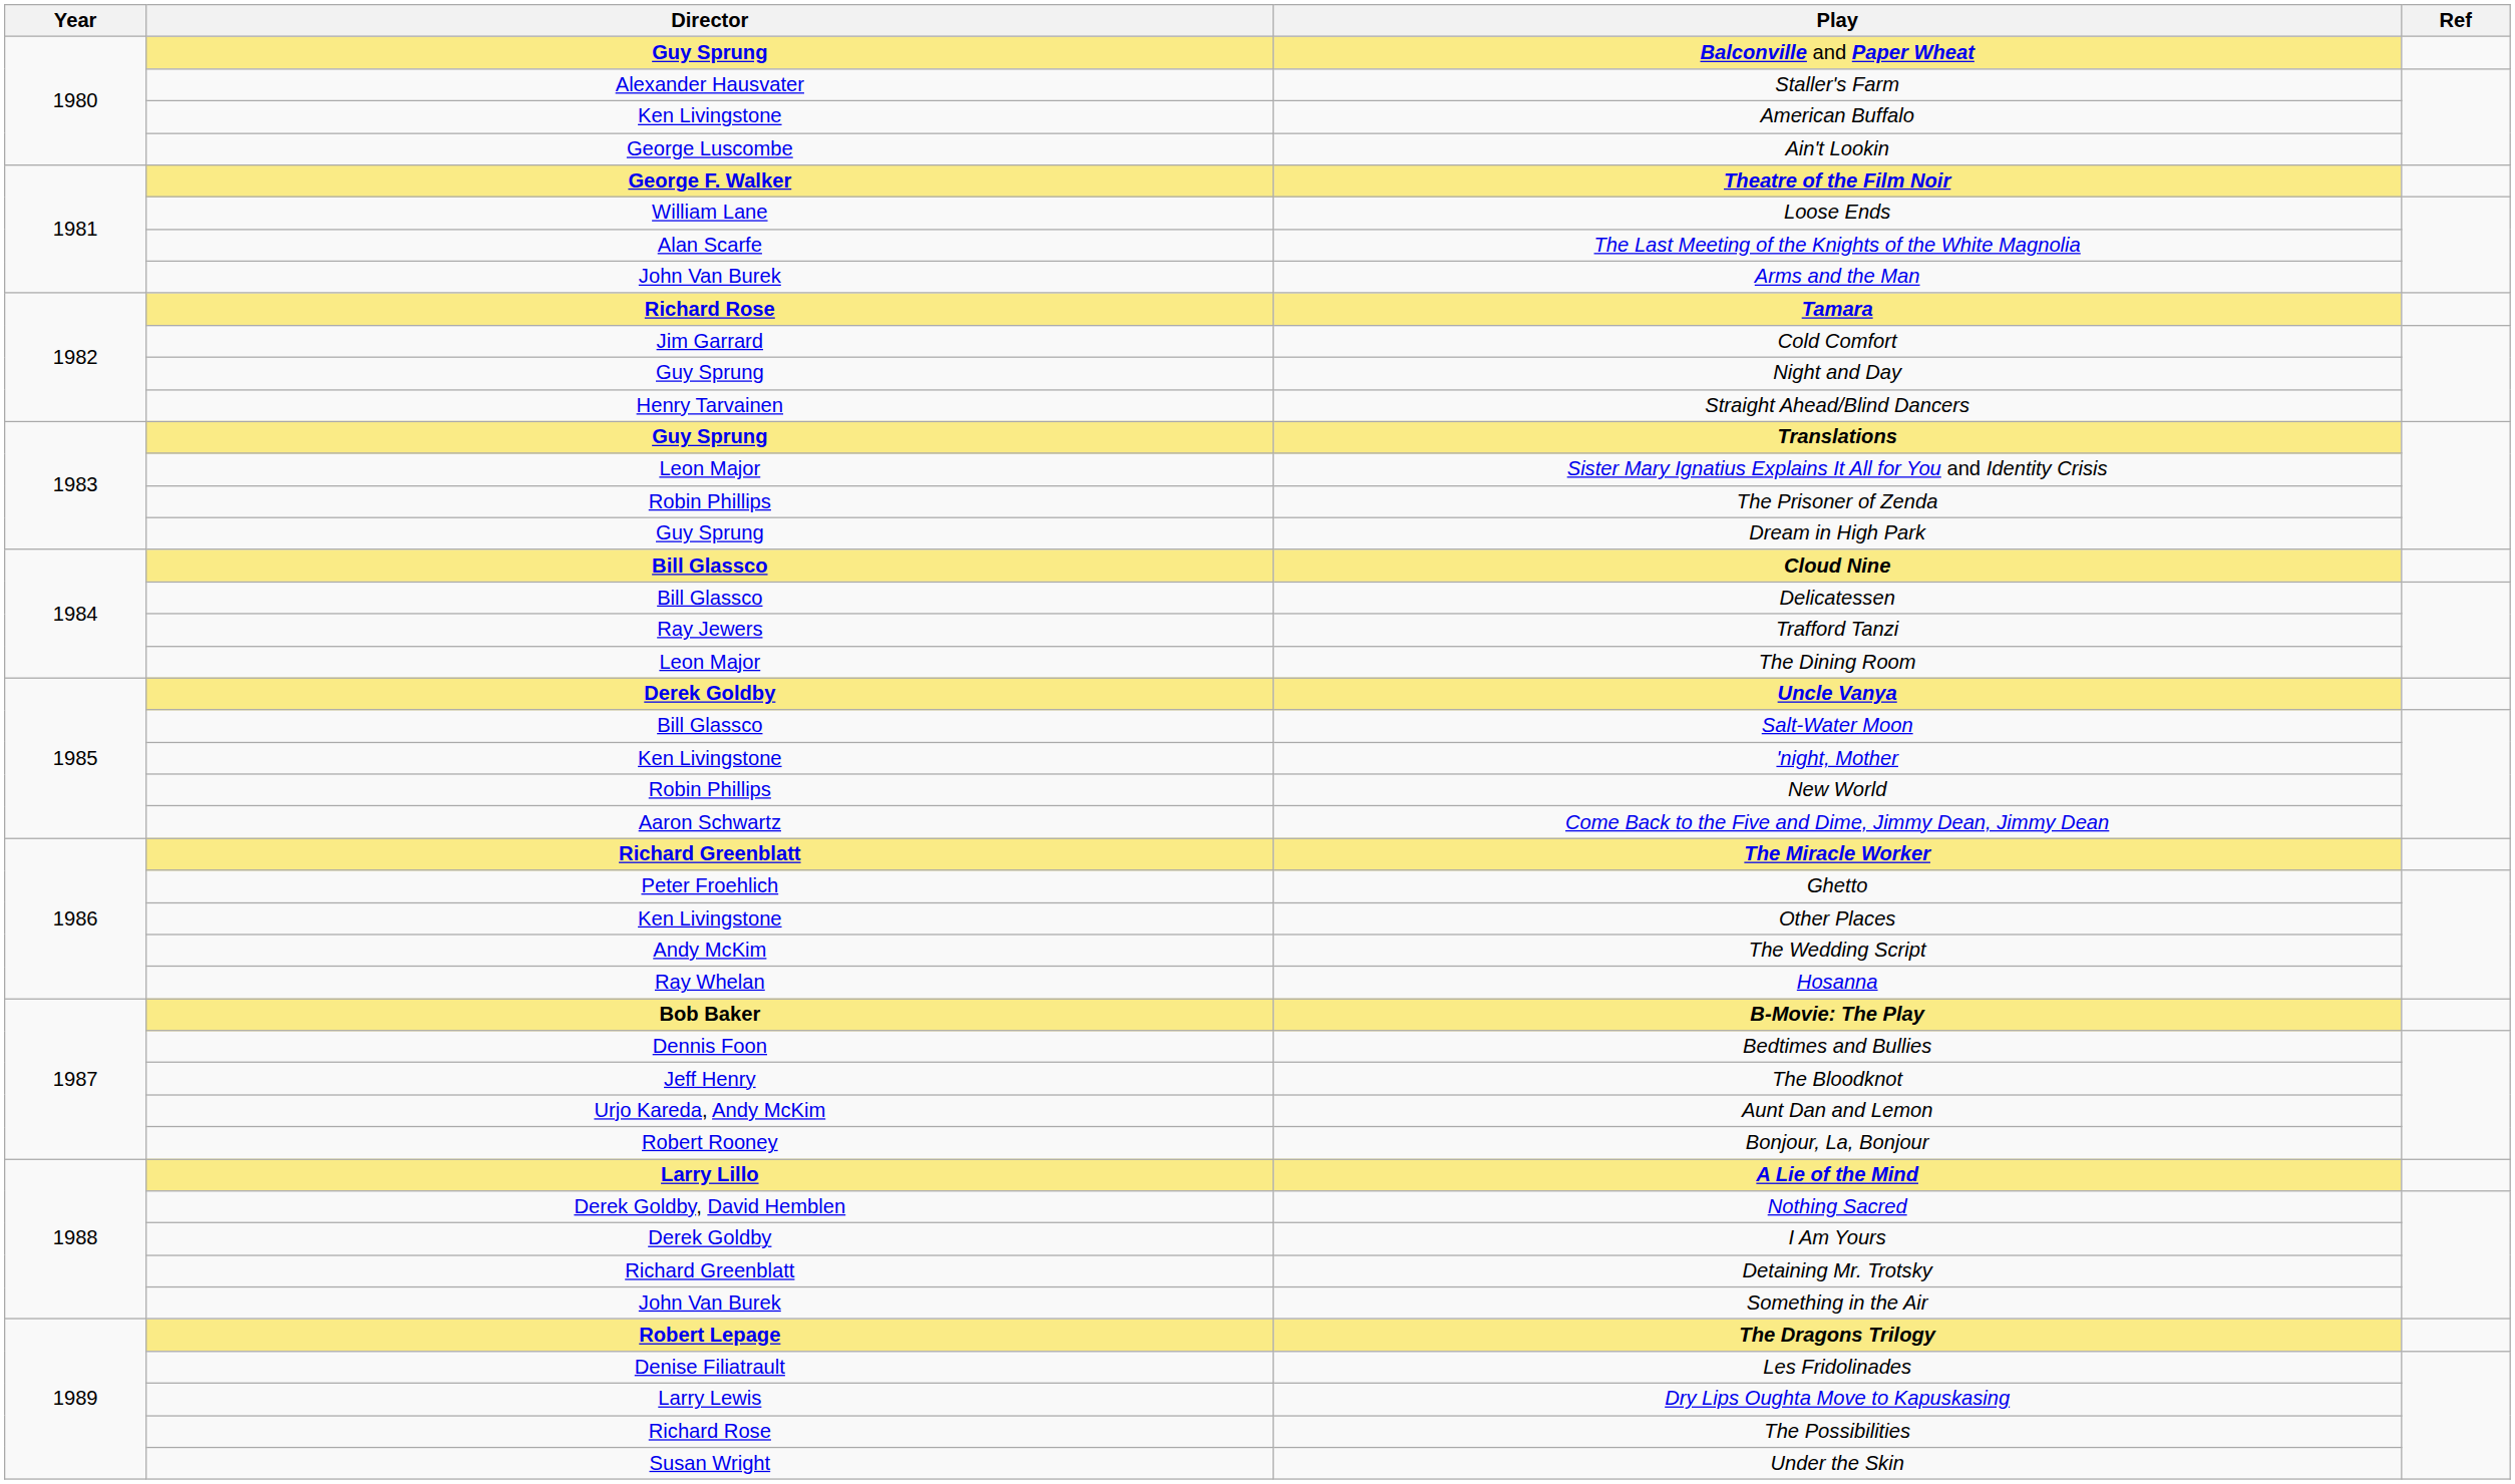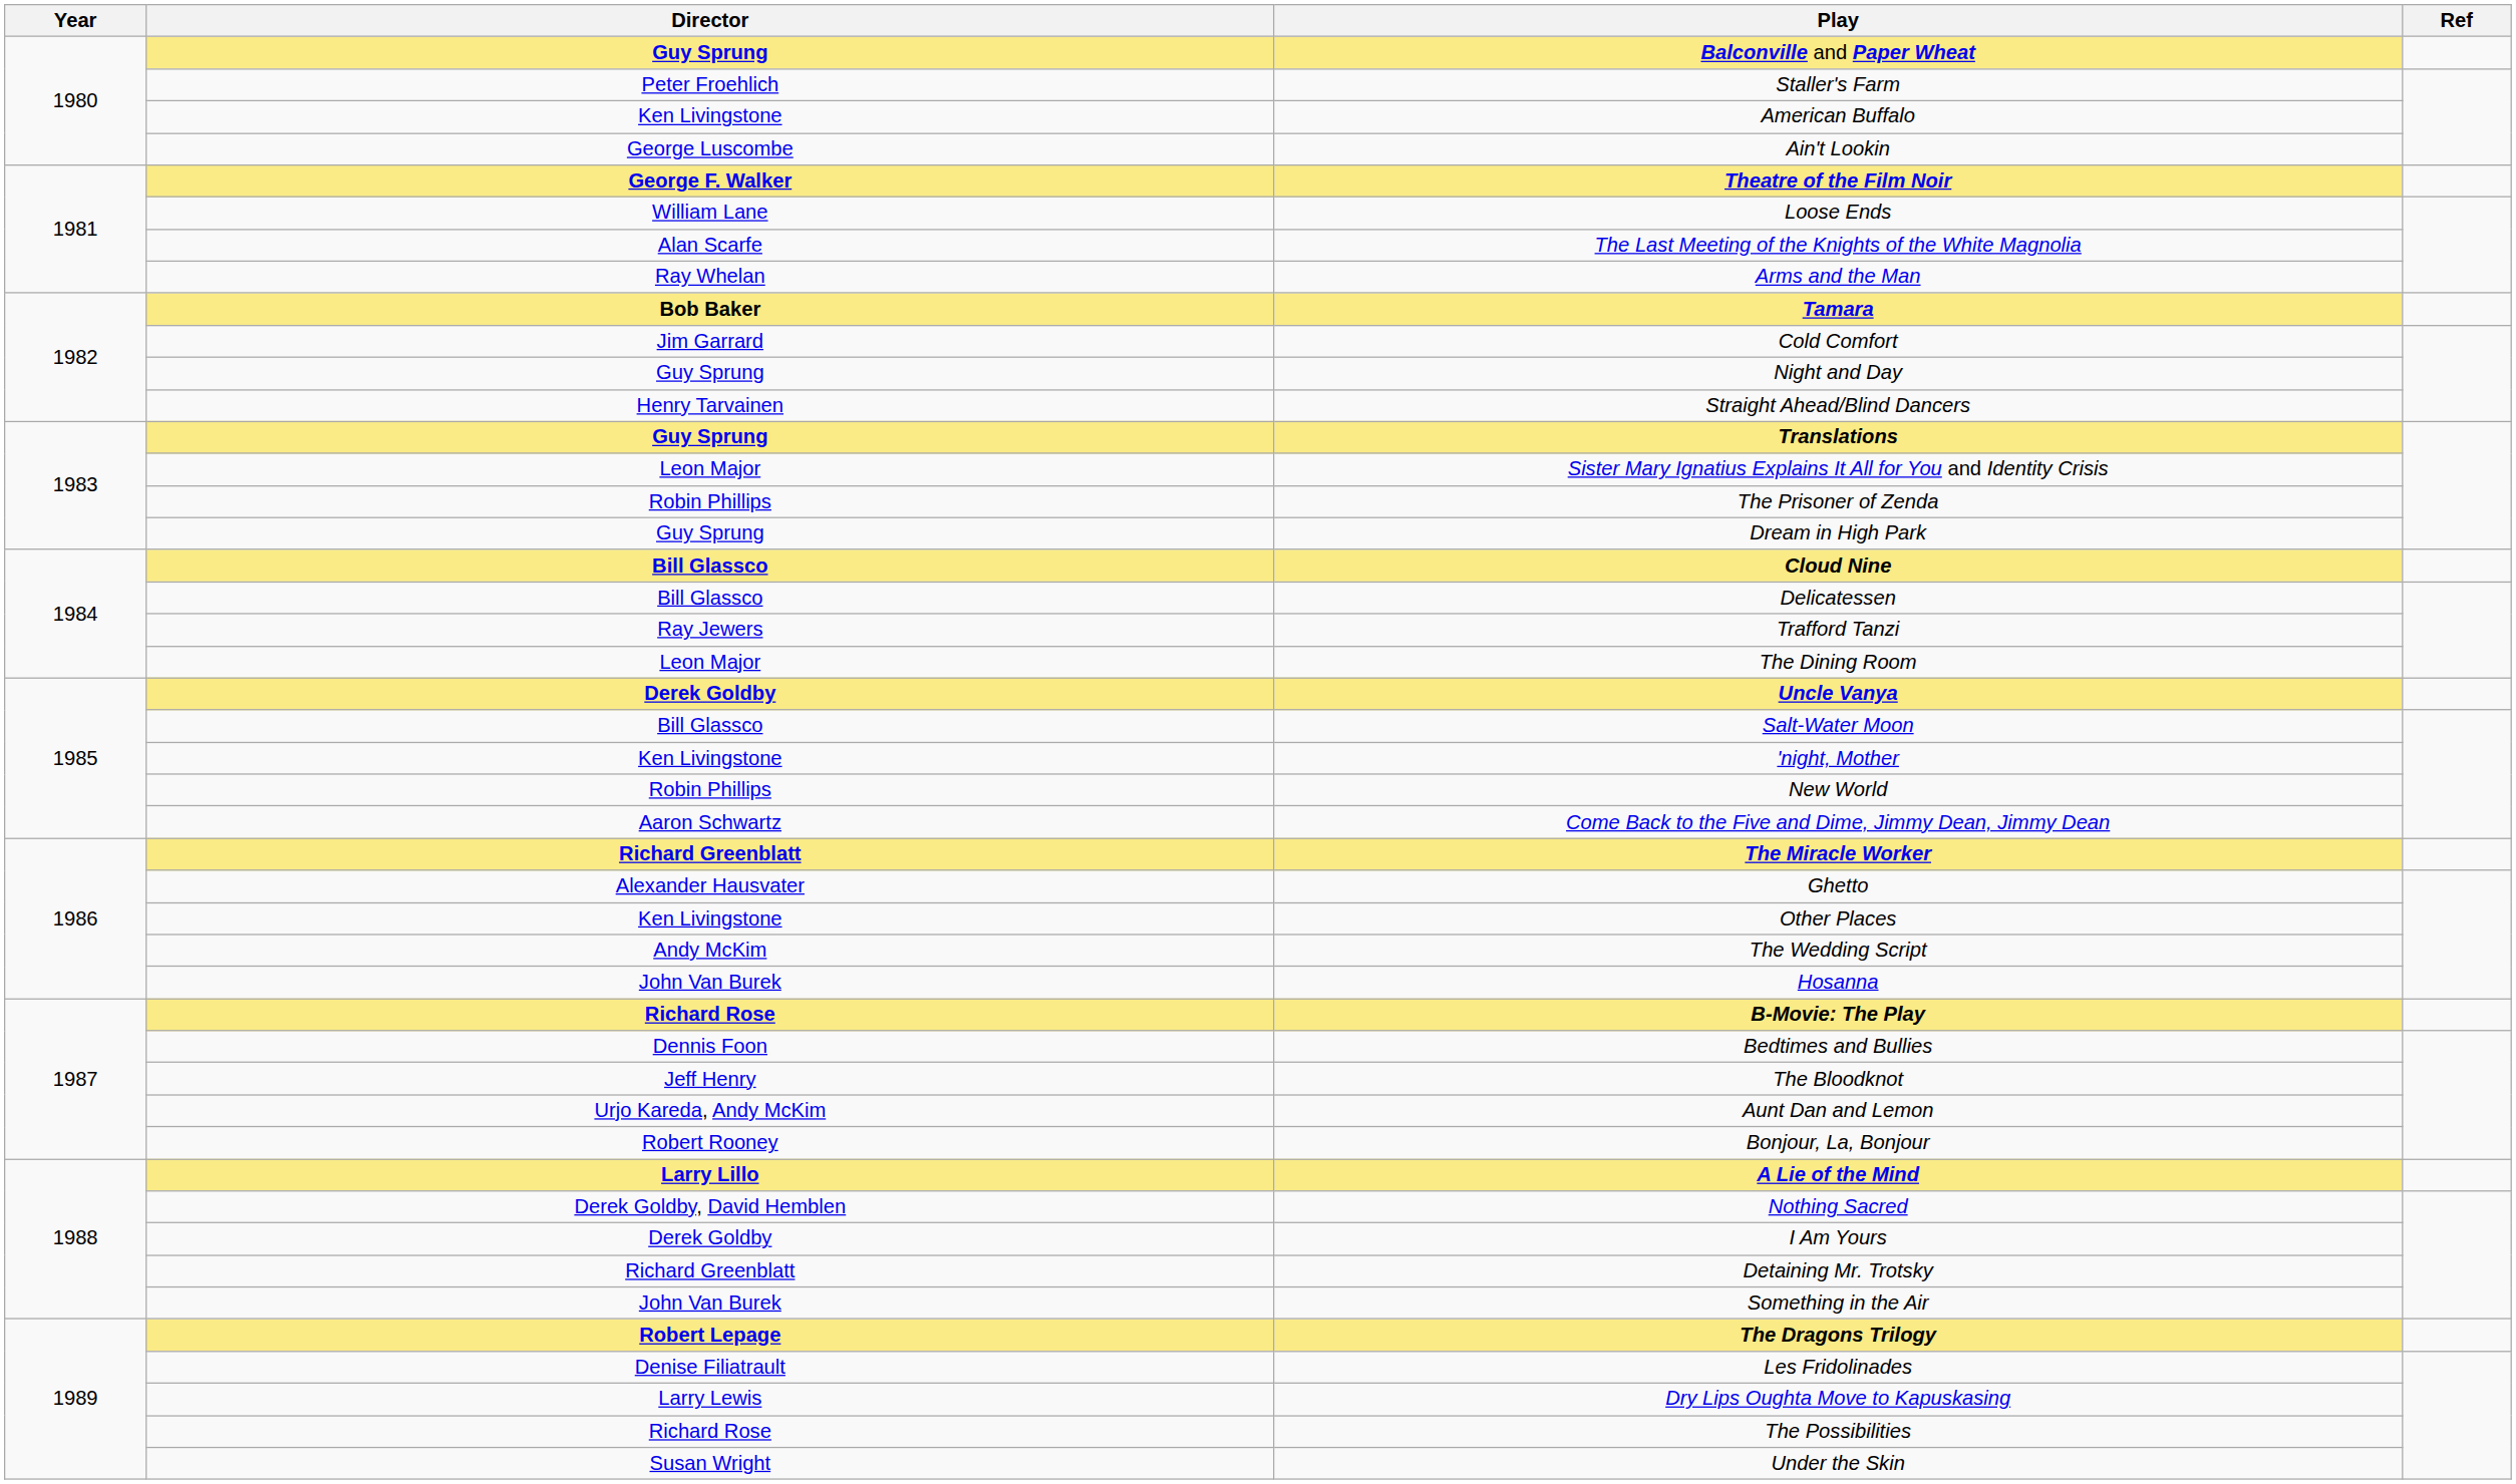 <table class="wikitable" width="100%" style="text-align:center;">
 <tr>
 <th>Year</th>
 <th width="45%">Director</th>
 <th width="45%">Play</th>
 <th>Ref</th>
 </tr>
 <tr>
 <td rowspan=4>1980</td>
 <td style="background:#FAEB86"><strong><a href='#'>Guy Sprung</a></strong></td>
 <td style="background:#FAEB86"><strong><em><a href='#'>Balconville</a></em></strong> and <strong><em><a href='#'>Paper Wheat</a></em></strong></td>
 <td></td>
 </tr>
 <tr>
-<td><a href='#'>Alexander Hausvater</a></td>
+<td><a href='#'>Peter Froehlich</a></td>
 <td><em>Staller's Farm</em></td>
 <td rowspan=3></td>
 </tr>
 <tr>
 <td><a href='#'>Ken Livingstone</a></td>
 <td><em>American Buffalo</em></td>
 </tr>
 <tr>
 <td><a href='#'>George Luscombe</a></td>
 <td><em>Ain't Lookin</em></td>
 </tr>
 <tr>
 <td rowspan=4>1981</td>
 <td style="background:#FAEB86"><strong><a href='#'>George F. Walker</a></strong></td>
 <td style="background:#FAEB86"><strong><em><a href='#'>Theatre of the Film Noir</a></em></strong></td>
 <td></td>
 </tr>
 <tr>
 <td><a href='#'>William Lane</a></td>
 <td><em>Loose Ends</em></td>
 <td rowspan=3></td>
 </tr>
 <tr>
 <td><a href='#'>Alan Scarfe</a></td>
 <td><em><a href='#'>The Last Meeting of the Knights of the White Magnolia</a></em></td>
 </tr>
 <tr>
-<td><a href='#'>John Van Burek</a></td>
+<td><a href='#'>Ray Whelan</a></td>
 <td><em><a href='#'>Arms and the Man</a></em></td>
 </tr>
 <tr>
 <td rowspan=4>1982</td>
-<td style="background:#FAEB86"><strong><a href='#'>Richard Rose</a></strong></td>
+<td style="background:#FAEB86"><strong>Bob Baker</strong></td>
 <td style="background:#FAEB86"><strong><em><a href='#'>Tamara</a></em></strong></td>
 <td></td>
 </tr>
 <tr>
 <td><a href='#'>Jim Garrard</a></td>
 <td><em>Cold Comfort</em></td>
 <td rowspan=3></td>
 </tr>
 <tr>
 <td><a href='#'>Guy Sprung</a></td>
 <td><em>Night and Day</em></td>
 </tr>
 <tr>
 <td><a href='#'>Henry Tarvainen</a></td>
 <td><em>Straight Ahead/Blind Dancers</em></td>
 </tr>
 <tr>
 <td rowspan=4>1983</td>
 <td style="background:#FAEB86"><strong><a href='#'>Guy Sprung</a></strong></td>
 <td style="background:#FAEB86"><strong><em>Translations</em></strong></td>
 <td rowspan=4></td>
 </tr>
 <tr>
 <td><a href='#'>Leon Major</a></td>
 <td><em><a href='#'>Sister Mary Ignatius Explains It All for You</a></em> and <em>Identity Crisis</em></td>
 </tr>
 <tr>
 <td><a href='#'>Robin Phillips</a></td>
 <td><em>The Prisoner of Zenda</em></td>
 </tr>
 <tr>
 <td><a href='#'>Guy Sprung</a></td>
 <td><em>Dream in High Park</em></td>
 </tr>
 <tr>
 <td rowspan=4>1984</td>
 <td style="background:#FAEB86"><strong><a href='#'>Bill Glassco</a></strong></td>
 <td style="background:#FAEB86"><strong><em>Cloud Nine</em></strong></td>
 <td></td>
 </tr>
 <tr>
 <td><a href='#'>Bill Glassco</a></td>
 <td><em>Delicatessen</em></td>
 <td rowspan=3></td>
 </tr>
 <tr>
 <td><a href='#'>Ray Jewers</a></td>
 <td><em>Trafford Tanzi</em></td>
 </tr>
 <tr>
 <td><a href='#'>Leon Major</a></td>
 <td><em>The Dining Room</em></td>
 </tr>
 <tr>
 <td rowspan=5>1985</td>
 <td style="background:#FAEB86"><strong><a href='#'>Derek Goldby</a></strong></td>
 <td style="background:#FAEB86"><strong><em><a href='#'>Uncle Vanya</a></em></strong></td>
 <td></td>
 </tr>
 <tr>
 <td><a href='#'>Bill Glassco</a></td>
 <td><em><a href='#'>Salt-Water Moon</a></em></td>
 <td rowspan=4></td>
 </tr>
 <tr>
 <td><a href='#'>Ken Livingstone</a></td>
 <td><em><a href='#'>'night, Mother</a></em></td>
 </tr>
 <tr>
 <td><a href='#'>Robin Phillips</a></td>
 <td><em>New World</em></td>
 </tr>
 <tr>
 <td><a href='#'>Aaron Schwartz</a></td>
 <td><em><a href='#'>Come Back to the Five and Dime, Jimmy Dean, Jimmy Dean</a></em></td>
 </tr>
 <tr>
 <td rowspan=5>1986</td>
 <td style="background:#FAEB86"><strong><a href='#'>Richard Greenblatt</a></strong></td>
 <td style="background:#FAEB86"><strong><em><a href='#'>The Miracle Worker</a></em></strong></td>
 <td></td>
 </tr>
 <tr>
-<td><a href='#'>Peter Froehlich</a></td>
+<td><a href='#'>Alexander Hausvater</a></td>
 <td><em>Ghetto</em></td>
 <td rowspan=4></td>
 </tr>
 <tr>
 <td><a href='#'>Ken Livingstone</a></td>
 <td><em>Other Places</em></td>
 </tr>
 <tr>
 <td><a href='#'>Andy McKim</a></td>
 <td><em>The Wedding Script</em></td>
 </tr>
 <tr>
-<td><a href='#'>Ray Whelan</a></td>
+<td><a href='#'>John Van Burek</a></td>
 <td><em><a href='#'>Hosanna</a></em></td>
 </tr>
 <tr>
 <td rowspan=5>1987</td>
-<td style="background:#FAEB86"><strong>Bob Baker</strong></td>
+<td style="background:#FAEB86"><strong><a href='#'>Richard Rose</a></strong></td>
 <td style="background:#FAEB86"><strong><em>B-Movie: The Play</em></strong></td>
 <td></td>
 </tr>
 <tr>
 <td><a href='#'>Dennis Foon</a></td>
 <td><em>Bedtimes and Bullies</em></td>
 <td rowspan=4></td>
 </tr>
 <tr>
 <td><a href='#'>Jeff Henry</a></td>
 <td><em>The Bloodknot</em></td>
 </tr>
 <tr>
 <td><a href='#'>Urjo Kareda</a>, <a href='#'>Andy McKim</a></td>
 <td><em>Aunt Dan and Lemon</em></td>
 </tr>
 <tr>
 <td><a href='#'>Robert Rooney</a></td>
 <td><em>Bonjour, La, Bonjour</em></td>
 </tr>
 <tr>
 <td rowspan=5>1988</td>
 <td style="background:#FAEB86"><strong><a href='#'>Larry Lillo</a></strong></td>
 <td style="background:#FAEB86"><strong><em><a href='#'>A Lie of the Mind</a></em></strong></td>
 <td></td>
 </tr>
 <tr>
 <td><a href='#'>Derek Goldby</a>, <a href='#'>David Hemblen</a></td>
 <td><em><a href='#'>Nothing Sacred</a></em></td>
 <td rowspan=4></td>
 </tr>
 <tr>
 <td><a href='#'>Derek Goldby</a></td>
 <td><em>I Am Yours</em></td>
 </tr>
 <tr>
 <td><a href='#'>Richard Greenblatt</a></td>
 <td><em>Detaining Mr. Trotsky</em></td>
 </tr>
 <tr>
 <td><a href='#'>John Van Burek</a></td>
 <td><em>Something in the Air</em></td>
 </tr>
 <tr>
 <td rowspan=5>1989</td>
 <td style="background:#FAEB86"><strong><a href='#'>Robert Lepage</a></strong></td>
 <td style="background:#FAEB86"><strong><em>The Dragons Trilogy</em></strong></td>
 <td></td>
 </tr>
 <tr>
 <td><a href='#'>Denise Filiatrault</a></td>
 <td><em>Les Fridolinades</em></td>
 <td rowspan=4></td>
 </tr>
 <tr>
 <td><a href='#'>Larry Lewis</a></td>
 <td><em><a href='#'>Dry Lips Oughta Move to Kapuskasing</a></em></td>
 </tr>
 <tr>
 <td><a href='#'>Richard Rose</a></td>
 <td><em>The Possibilities</em></td>
 </tr>
 <tr>
 <td><a href='#'>Susan Wright</a></td>
 <td><em>Under the Skin</em></td>
 </tr>
 </table>
